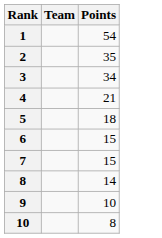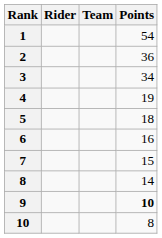 <table class="wikitable" margin-bottom:0;">
 <tr>
 <th scope="col">Rank</th>
+<th scope="col">Rider</th>
 <th scope="col">Team</th>
 <th scope="col">Points</th>
 </tr>
 <tr>
 <th scope="row">1</th>
+<td> </td>
 <td></td>
 <td align="right">54</td>
 </tr>
 <tr>
 <th scope="row">2</th>
 <td></td>
-<td align="right">35</td>
+<td></td>
+<td align="right">36</td>
 </tr>
 <tr>
 <th scope="row">3</th>
+<td></td>
 <td></td>
 <td align="right">34</td>
 </tr>
 <tr>
 <th scope="row">4</th>
 <td></td>
-<td align="right">21</td>
+<td></td>
+<td align="right">19</td>
 </tr>
 <tr>
 <th scope="row">5</th>
+<td></td>
 <td></td>
 <td align="right">18</td>
 </tr>
 <tr>
 <th scope="row">6</th>
 <td></td>
-<td align="right">15</td>
+<td></td>
+<td align="right">16</td>
 </tr>
 <tr>
 <th scope="row">7</th>
+<td></td>
 <td></td>
 <td align="right">15</td>
 </tr>
 <tr>
 <th scope="row">8</th>
+<td> </td>
 <td></td>
 <td align="right">14</td>
 </tr>
 <tr>
 <th scope="row">9</th>
 <td></td>
-<td align="right">10</td>
+<td></td>
+<td align="right"><strong>10</strong></td>
 </tr>
 <tr>
 <th scope="row">10</th>
 <td></td>
+<td></td>
 <td align="right">8</td>
 </tr>
 </table>
